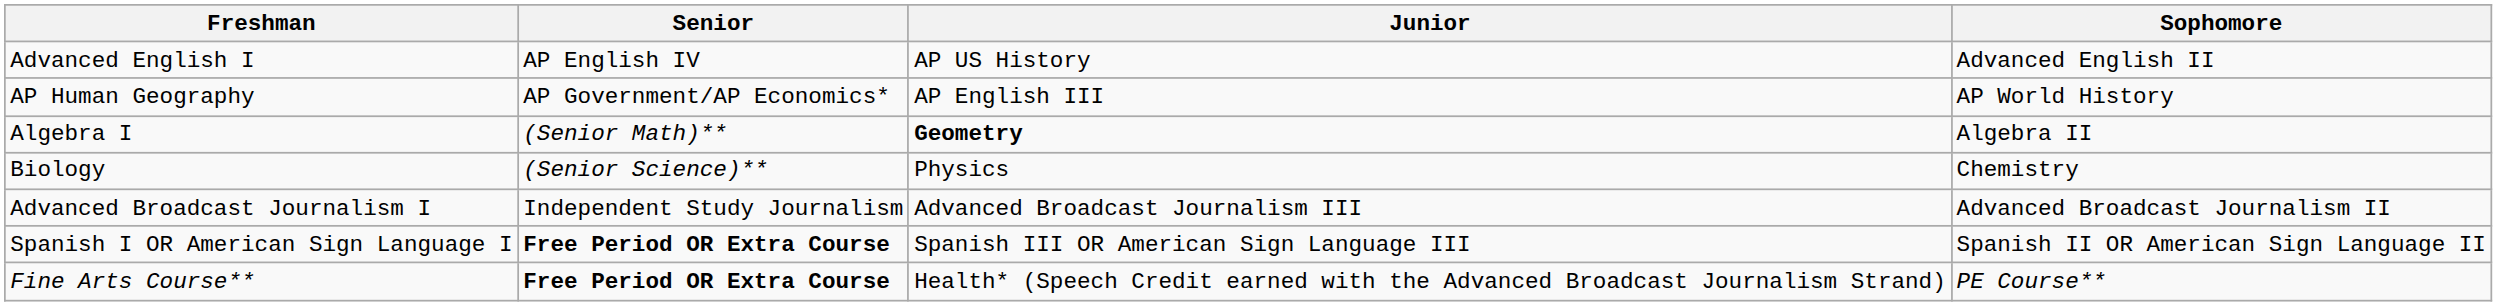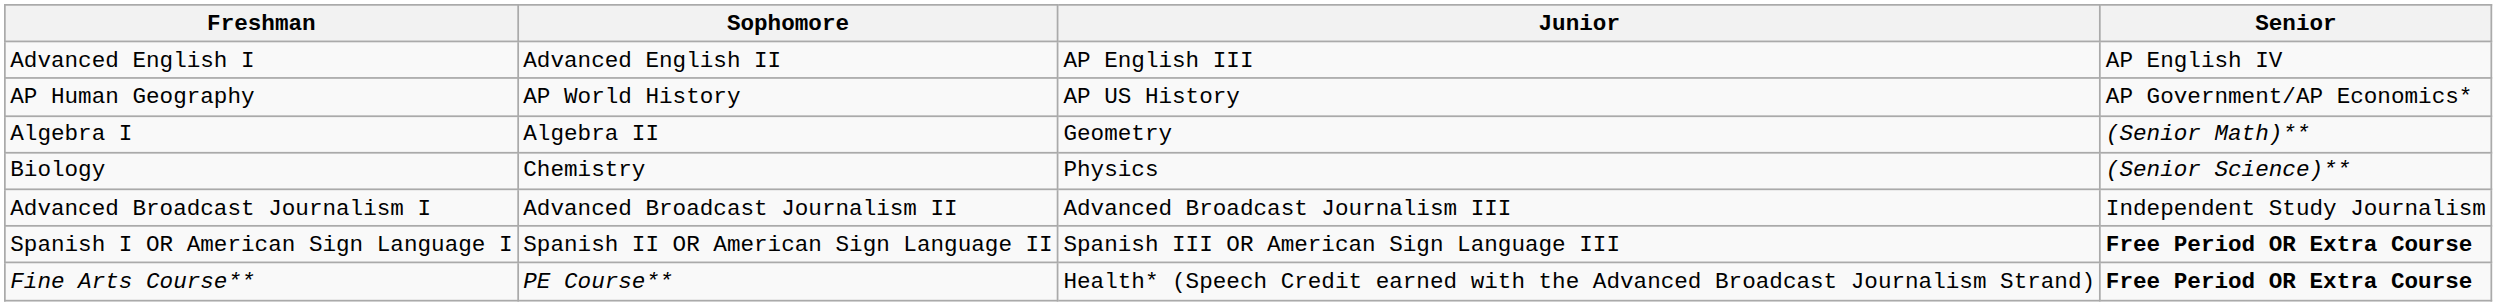 <table class="wikitable">
 <tr>
 <th>Freshman</th>
+<th>Sophomore</th>
+<th>Junior</th>
 <th>Senior</th>
-<th>Junior</th>
-<th>Sophomore</th>
 </tr>
 <tr>
 <td>Advanced English I</td>
+<td>Advanced English II</td>
+<td>AP English III</td>
 <td>AP English IV</td>
-<td>AP US History</td>
-<td>Advanced English II</td>
 </tr>
 <tr>
 <td>AP Human Geography</td>
+<td>AP World History</td>
+<td>AP US History</td>
 <td>AP Government/AP Economics*</td>
-<td>AP English III</td>
-<td>AP World History</td>
 </tr>
 <tr>
 <td>Algebra I</td>
+<td>Algebra II</td>
+<td>Geometry</td>
 <td><em>(Senior Math)**</em></td>
-<td><strong>Geometry</strong></td>
-<td>Algebra II</td>
 </tr>
 <tr>
 <td>Biology</td>
+<td>Chemistry</td>
+<td>Physics</td>
 <td><em>(Senior Science)**</em></td>
-<td>Physics</td>
-<td>Chemistry</td>
 </tr>
 <tr>
 <td>Advanced Broadcast Journalism I</td>
+<td>Advanced Broadcast Journalism II</td>
+<td>Advanced Broadcast Journalism III</td>
 <td>Independent Study Journalism</td>
-<td>Advanced Broadcast Journalism III</td>
-<td>Advanced Broadcast Journalism II</td>
 </tr>
 <tr>
 <td>Spanish I OR American Sign Language I</td>
+<td>Spanish II OR American Sign Language II</td>
+<td>Spanish III OR American Sign Language III</td>
 <td><strong>Free Period OR Extra Course</strong></td>
-<td>Spanish III OR American Sign Language III</td>
-<td>Spanish II OR American Sign Language II</td>
 </tr>
 <tr>
 <td><em>Fine Arts Course**</em></td>
+<td><em>PE Course**</em></td>
+<td>Health* (Speech Credit earned with the Advanced Broadcast Journalism Strand)</td>
 <td><strong>Free Period OR Extra Course</strong></td>
-<td>Health* (Speech Credit earned with the Advanced Broadcast Journalism Strand)</td>
-<td><em>PE Course**</em></td>
 </tr>
 </table>
